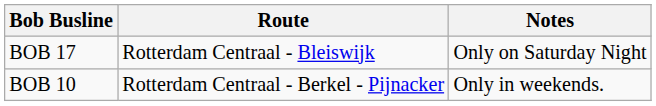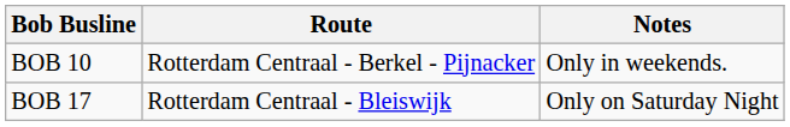 <table class="wikitable" border="1">
 <tr>
 <th>Bob Busline</th>
 <th>Route</th>
 <th>Notes</th>
 </tr>
 <tr>
+<td>BOB 10</td>
+<td>Rotterdam Centraal - Berkel - <a href='#'>Pijnacker</a></td>
+<td>Only in weekends.</td>
+</tr>
+<tr>
 <td>BOB 17</td>
 <td>Rotterdam Centraal - <a href='#'>Bleiswijk</a></td>
 <td>Only on Saturday Night</td>
 </tr>
-<tr>
-<td>BOB 10</td>
-<td>Rotterdam Centraal - Berkel - <a href='#'>Pijnacker</a></td>
-<td>Only in weekends.</td>
-</tr>
 </table>
